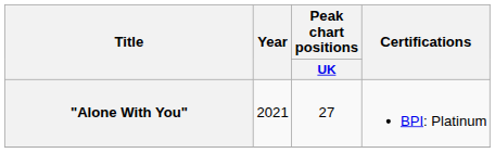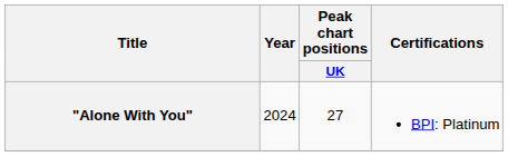 <table class="wikitable plainrowheaders" style="text-align:center;">
 <tr>
 <th rowspan="2" scope="col" style="width:17em;">Title</th>
 <th rowspan="2" scope="col">Year</th>
 <th scope="col">Peak chart positions</th>
 <th rowspan="2" scope="col">Certifications</th>
 </tr>
 <tr>
 <th scope="col" style="width:2.9em;font-size:90%;"><a href='#'>UK</a></th>
 </tr>
 <tr>
 <th scope="row">"Alone With You"</th>
-<td>2021</td>
+<td>2024</td>
 <td>27</td>
 <td><br><ul><li><a href='#'>BPI</a>: Platinum</li></ul></td>
 </tr>
 <tr>
 </tr>
 </table>
